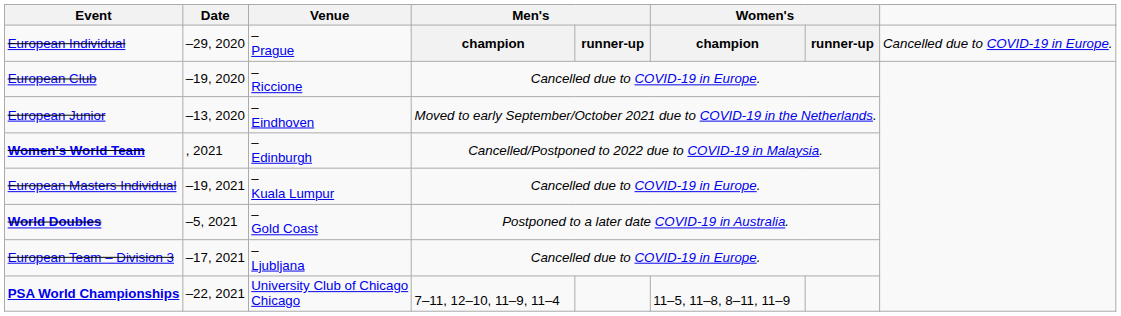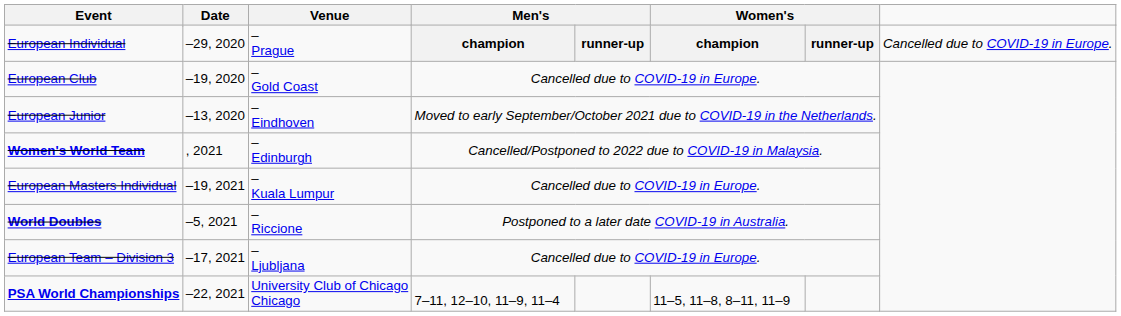 <table class="wikitable sortable" style="font-size: 85%">
 <tr>
 <th rowspan=2>Event</th>
 <th rowspan=2>Date</th>
 <th rowspan=2>Venue</th>
 <th colspan=2>Men's</th>
 <th colspan=2>Women's</th>
 </tr>
 <tr>
 <th rowspan=2>champion</th>
 <th rowspan=2>runner-up</th>
 <th rowspan=2>champion</th>
 <th rowspan=2>runner-up</th>
 </tr>
 <tr>
 <td><s><a href='#'>European Individual</a></s></td>
 <td>–29, 2020</td>
 <td rowspan=1>–<br><a href='#'>Prague</a><br></td>
 <td rowspan=1 colspan=4 align="center"><em>Cancelled due to <a href='#'>COVID-19 in Europe</a>.</em></td>
 </tr>
 <tr>
 <td><s><a href='#'>European Club</a></s></td>
 <td>–19, 2020</td>
-<td rowspan=1>–<br><a href='#'>Riccione</a><br></td>
+<td rowspan=1>–<br><a href='#'>Gold Coast</a><br></td>
 <td rowspan=1 colspan=4 align="center"><em>Cancelled due to <a href='#'>COVID-19 in Europe</a>.</em></td>
 </tr>
 <tr>
 <td><s><a href='#'>European Junior</a></s></td>
 <td>–13, 2020</td>
 <td rowspan=1>–<br><a href='#'>Eindhoven</a><br></td>
 <td rowspan=1 colspan=4 align="center"><em>Moved to early September/October 2021 due to <a href='#'>COVID-19 in the Netherlands</a>.</em></td>
 </tr>
 <tr>
 <td><strong><s><a href='#'>Women's World Team</a></s></strong></td>
 <td>, 2021</td>
 <td rowspan=1>–<br><a href='#'>Edinburgh</a><br></td>
 <td rowspan=1 colspan=4 align="center"><em>Cancelled/Postponed to 2022 due to <a href='#'>COVID-19 in Malaysia</a>.</em></td>
 </tr>
 <tr>
 <td><s><a href='#'>European Masters Individual</a></s></td>
 <td>–19, 2021</td>
 <td rowspan=1>–<br><a href='#'>Kuala Lumpur</a><br></td>
 <td rowspan=1 colspan=4 align="center"><em>Cancelled due to <a href='#'>COVID-19 in Europe</a>.</em></td>
 </tr>
 <tr>
 <td><strong><s><a href='#'>World Doubles</a></s></strong></td>
 <td>–5, 2021</td>
-<td rowspan=1>–<br><a href='#'>Gold Coast</a><br></td>
+<td rowspan=1>–<br><a href='#'>Riccione</a><br></td>
 <td rowspan=1 colspan=4 align="center"><em>Postponed to a later date <a href='#'>COVID-19 in Australia</a>.</em></td>
 </tr>
 <tr>
 <td><s><a href='#'>European Team – Division 3</a></s></td>
 <td>–17, 2021</td>
 <td rowspan=1>–<br><a href='#'>Ljubljana</a><br></td>
 <td rowspan=1 colspan=4 align="center"><em>Cancelled due to <a href='#'>COVID-19 in Europe</a>.</em></td>
 </tr>
 <tr>
 <td><strong><a href='#'>PSA World Championships</a></strong></td>
 <td>–22, 2021</td>
 <td><a href='#'>University Club of Chicago</a><br><a href='#'>Chicago</a><br></td>
 <td><br>7–11, 12–10, 11–9, 11–4</td>
 <td></td>
 <td><br>11–5, 11–8, 8–11, 11–9</td>
 <td></td>
 </tr>
 </table>
